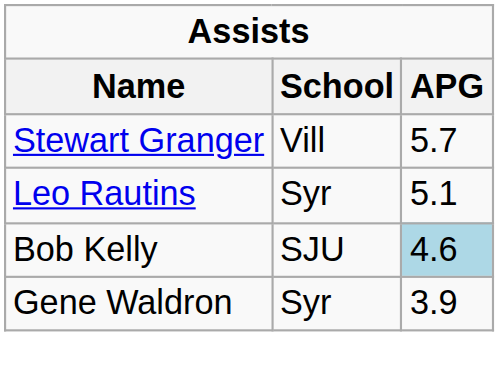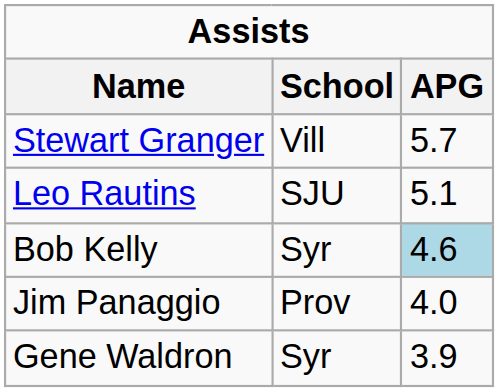 <table class="wikitable">
 <tr>
 <td colspan=3 style="text-align:center;"><strong>Assists</strong></td>
 </tr>
 <tr>
 <th>Name</th>
 <th>School</th>
 <th>APG</th>
 </tr>
 <tr>
 <td><a href='#'>Stewart Granger</a></td>
 <td>Vill</td>
 <td>5.7</td>
 </tr>
 <tr>
 <td><a href='#'>Leo Rautins</a></td>
-<td>Syr</td>
+<td>SJU</td>
 <td>5.1</td>
 </tr>
 <tr>
 <td>Bob Kelly</td>
-<td>SJU</td>
+<td>Syr</td>
 <td style="background: lightblue;">4.6</td>
+</tr>
+<tr>
+<td>Jim Panaggio</td>
+<td>Prov</td>
+<td>4.0</td>
 </tr>
 <tr>
 <td>Gene Waldron</td>
 <td>Syr</td>
 <td>3.9</td>
 </tr>
 </table>
